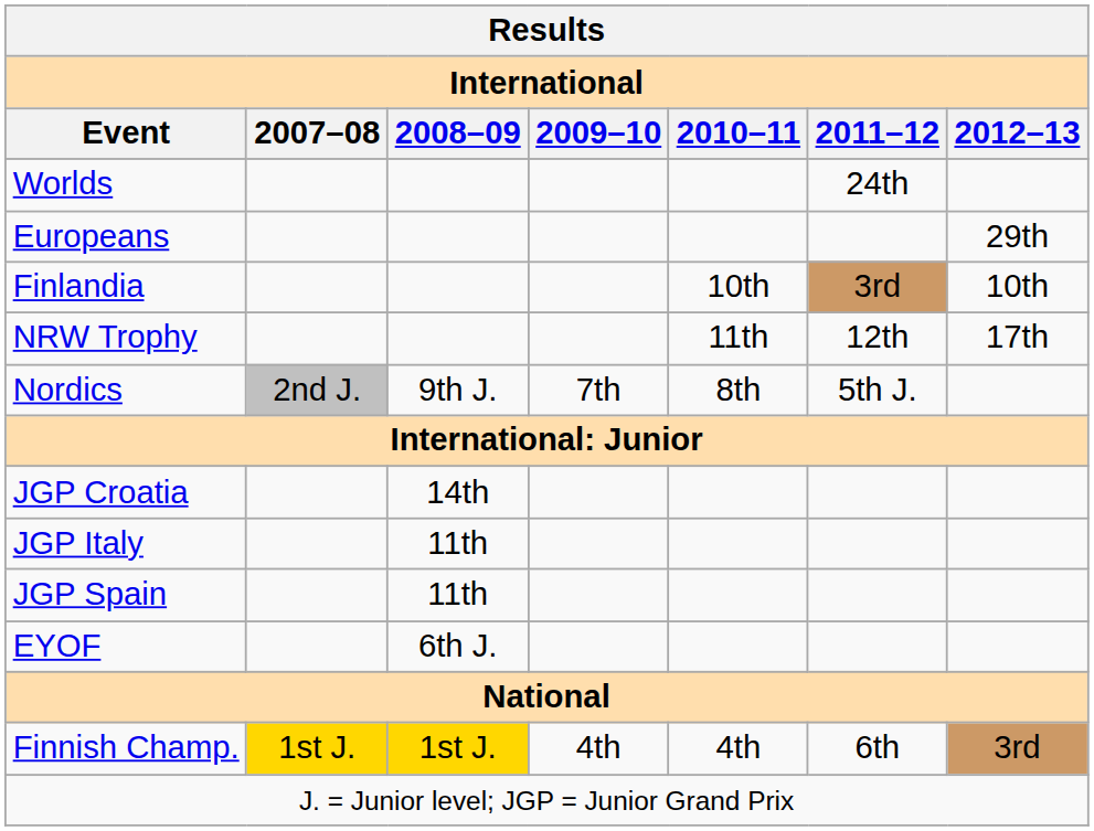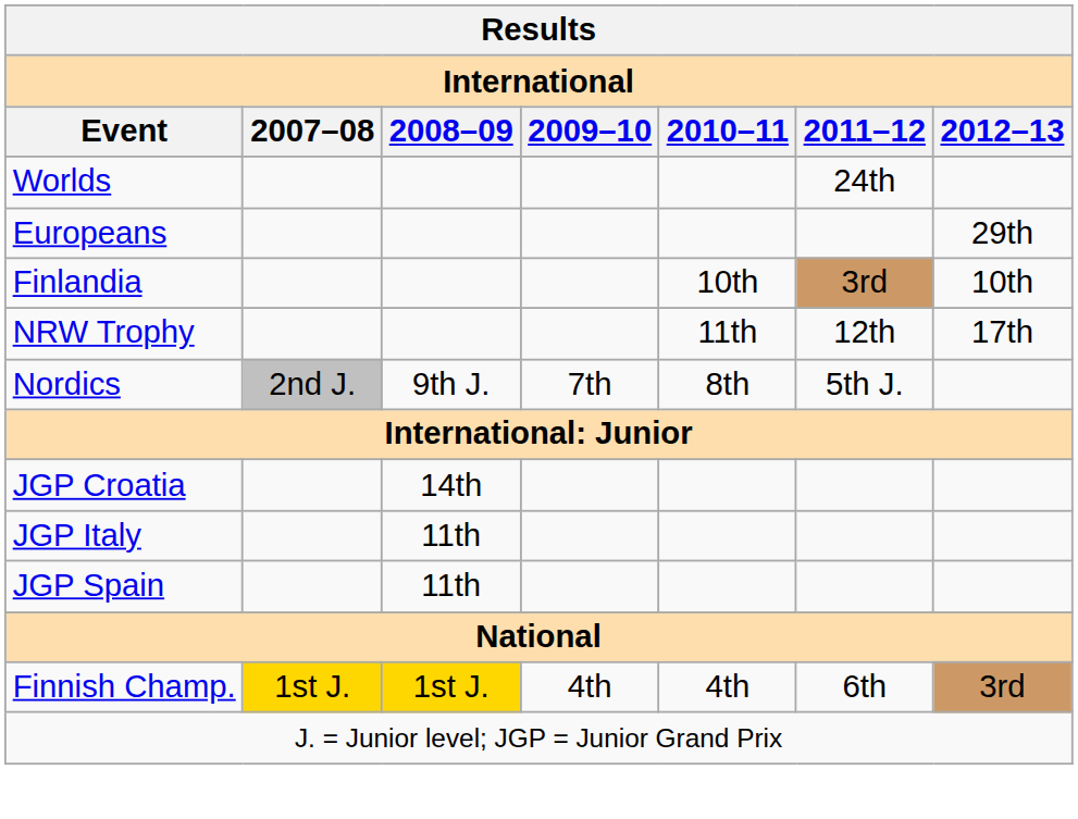 <table class="wikitable" style="text-align:center">
 <tr>
 <th colspan=7 align=center><strong>Results</strong></th>
 </tr>
 <tr>
 <th style="background-color: #ffdead; " colspan=7 align=center><strong>International</strong></th>
 </tr>
 <tr>
 <th>Event</th>
 <th>2007–08</th>
 <th><a href='#'>2008–09</a></th>
 <th><a href='#'>2009–10</a></th>
 <th><a href='#'>2010–11</a></th>
 <th><a href='#'>2011–12</a></th>
 <th><a href='#'>2012–13</a></th>
 </tr>
 <tr>
 <td align=left><a href='#'>Worlds</a></td>
 <td></td>
 <td></td>
 <td></td>
 <td></td>
 <td>24th</td>
 <td></td>
 </tr>
 <tr>
 <td align=left><a href='#'>Europeans</a></td>
 <td></td>
 <td></td>
 <td></td>
 <td></td>
 <td></td>
 <td>29th</td>
 </tr>
 <tr>
 <td align=left><a href='#'>Finlandia</a></td>
 <td></td>
 <td></td>
 <td></td>
 <td>10th</td>
 <td bgcolor=cc9966>3rd</td>
 <td>10th</td>
 </tr>
 <tr>
 <td align=left><a href='#'>NRW Trophy</a></td>
 <td></td>
 <td></td>
 <td></td>
 <td>11th</td>
 <td>12th</td>
 <td>17th</td>
 </tr>
 <tr>
 <td align=left><a href='#'>Nordics</a></td>
 <td bgcolor=silver>2nd J.</td>
 <td>9th J.</td>
 <td>7th</td>
 <td>8th</td>
 <td>5th J.</td>
 <td></td>
 </tr>
 <tr>
 <th style="background-color: #ffdead; " colspan=7 align=center><strong>International: Junior</strong></th>
 </tr>
 <tr>
 <td align=left><a href='#'>JGP Croatia</a></td>
 <td></td>
 <td>14th</td>
 <td></td>
 <td></td>
 <td></td>
 <td></td>
 </tr>
 <tr>
 <td align=left><a href='#'>JGP Italy</a></td>
 <td></td>
 <td>11th</td>
 <td></td>
 <td></td>
 <td></td>
 <td></td>
 </tr>
 <tr>
 <td align=left><a href='#'>JGP Spain</a></td>
 <td></td>
 <td>11th</td>
 <td></td>
 <td></td>
 <td></td>
 <td></td>
 </tr>
 <tr>
-<td align=left><a href='#'>EYOF</a></td>
-<td></td>
-<td>6th J.</td>
-<td></td>
-<td></td>
-<td></td>
-<td></td>
-</tr>
-<tr>
 <th style="background-color: #ffdead; " colspan=7 align=center><strong>National</strong></th>
 </tr>
 <tr>
 <td align=left><a href='#'>Finnish Champ.</a></td>
 <td bgcolor=gold>1st J.</td>
 <td bgcolor=gold>1st J.</td>
 <td>4th</td>
 <td>4th</td>
 <td>6th</td>
 <td bgcolor=cc9966>3rd</td>
 </tr>
 <tr>
 <td colspan=7 align=center><small> J. = Junior level; JGP = Junior Grand Prix </small></td>
 </tr>
 </table>
